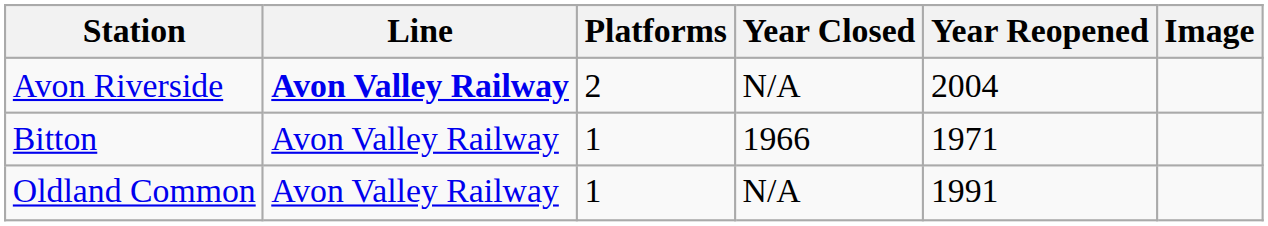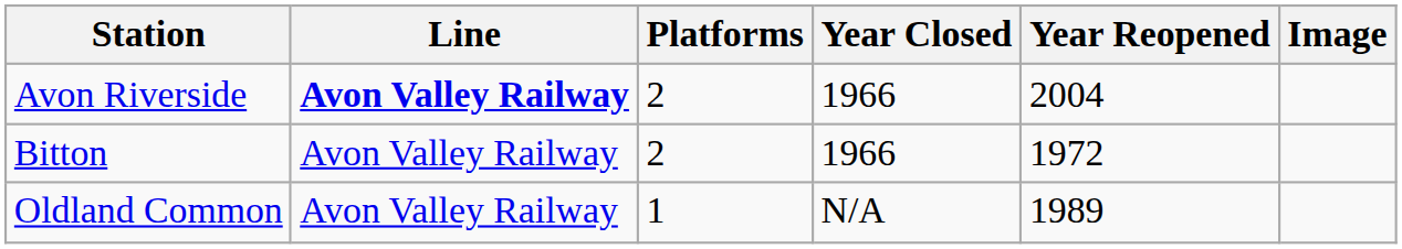 <table class="wikitable">
 <tr>
 <th>Station</th>
 <th>Line</th>
 <th>Platforms</th>
 <th>Year Closed</th>
 <th>Year Reopened</th>
 <th>Image</th>
 </tr>
 <tr>
 <td><a href='#'>Avon Riverside</a></td>
 <td><strong><a href='#'>Avon Valley Railway</a></strong></td>
 <td>2</td>
-<td>N/A</td>
+<td>1966</td>
 <td>2004</td>
 <td></td>
 </tr>
 <tr>
 <td><a href='#'>Bitton</a></td>
 <td><a href='#'>Avon Valley Railway</a></td>
-<td>1</td>
+<td>2</td>
 <td>1966</td>
-<td>1971</td>
+<td>1972</td>
 <td></td>
 </tr>
 <tr>
 <td><a href='#'>Oldland Common</a></td>
 <td><a href='#'>Avon Valley Railway</a></td>
 <td>1</td>
 <td>N/A</td>
-<td>1991</td>
+<td>1989</td>
 <td></td>
 </tr>
 </table>
